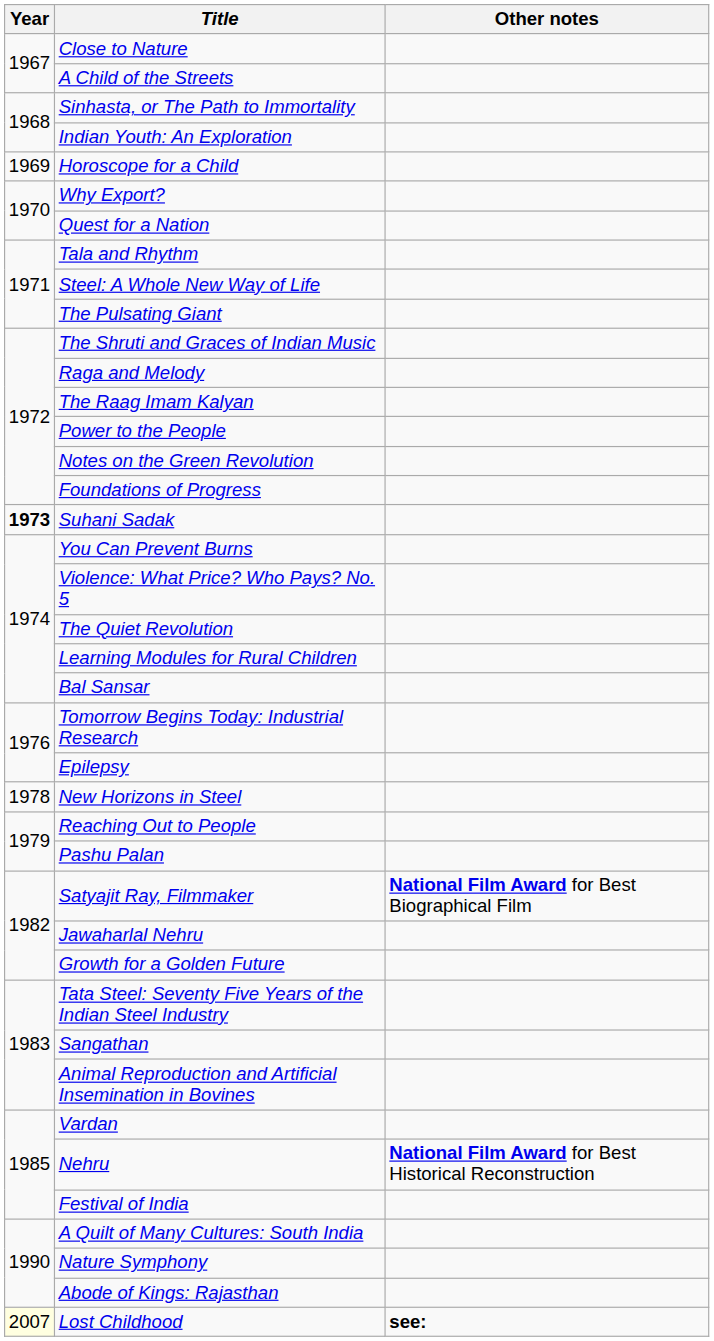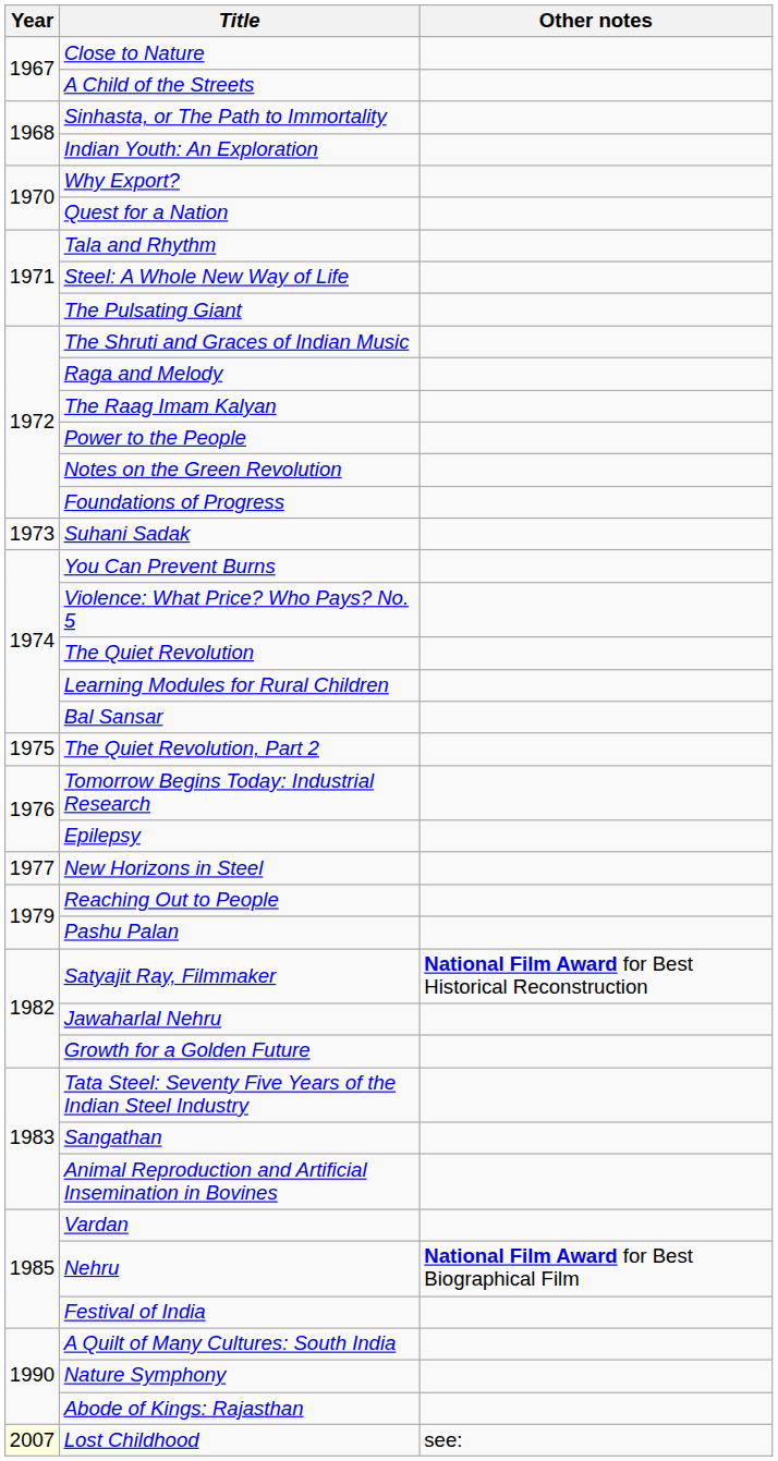 <table class="wikitable">
 <tr>
 <th>Year</th>
 <th><em>Title</em></th>
 <th>Other notes</th>
 </tr>
 <tr>
 <td rowspan="2">1967</td>
 <td><em><a href='#'>Close to Nature</a></em></td>
 <td></td>
 </tr>
 <tr>
 <td><em><a href='#'>A Child of the Streets</a></em></td>
 <td></td>
 </tr>
 <tr>
 <td rowspan="2">1968</td>
 <td><em><a href='#'>Sinhasta, or The Path to Immortality</a></em></td>
 <td></td>
 </tr>
 <tr>
 <td><em><a href='#'>Indian Youth: An Exploration</a></em></td>
-<td></td>
-</tr>
-<tr>
-<td>1969</td>
-<td><em><a href='#'>Horoscope for a Child</a></em></td>
 <td></td>
 </tr>
 <tr>
 <td rowspan="2">1970</td>
 <td><em><a href='#'>Why Export?</a></em></td>
 <td></td>
 </tr>
 <tr>
 <td><em><a href='#'>Quest for a Nation</a></em></td>
 <td></td>
 </tr>
 <tr>
 <td rowspan="3">1971</td>
 <td><em><a href='#'>Tala and Rhythm</a></em></td>
 <td></td>
 </tr>
 <tr>
 <td><em><a href='#'>Steel: A Whole New Way of Life</a></em></td>
 <td></td>
 </tr>
 <tr>
 <td><em><a href='#'>The Pulsating Giant</a></em></td>
 <td></td>
 </tr>
 <tr>
 <td rowspan="6">1972</td>
 <td><em><a href='#'>The Shruti and Graces of Indian Music</a></em></td>
 <td></td>
 </tr>
 <tr>
 <td><em><a href='#'>Raga and Melody</a></em></td>
 <td></td>
 </tr>
 <tr>
 <td><em><a href='#'>The Raag Imam Kalyan</a></em></td>
 <td></td>
 </tr>
 <tr>
 <td><em><a href='#'>Power to the People</a></em></td>
 <td></td>
 </tr>
 <tr>
 <td><em><a href='#'>Notes on the Green Revolution</a></em></td>
 <td></td>
 </tr>
 <tr>
 <td><em><a href='#'>Foundations of Progress</a></em></td>
 <td></td>
 </tr>
 <tr>
-<td><strong>1973</strong></td>
+<td>1973</td>
 <td><em><a href='#'>Suhani Sadak</a></em></td>
 <td></td>
 </tr>
 <tr>
 <td rowspan="5">1974</td>
 <td><em><a href='#'>You Can Prevent Burns</a></em></td>
 <td></td>
 </tr>
 <tr>
 <td><em><a href='#'>Violence: What Price? Who Pays? No. 5</a></em></td>
 <td></td>
 </tr>
 <tr>
 <td><em><a href='#'>The Quiet Revolution</a></em></td>
 <td></td>
 </tr>
 <tr>
 <td><em><a href='#'>Learning Modules for Rural Children</a></em></td>
 <td></td>
 </tr>
 <tr>
 <td><em><a href='#'>Bal Sansar</a></em></td>
 <td></td>
 </tr>
 <tr>
+<td>1975</td>
+<td><em><a href='#'>The Quiet Revolution, Part 2</a></em></td>
+<td></td>
+</tr>
+<tr>
 <td rowspan="2">1976</td>
 <td><em><a href='#'>Tomorrow Begins Today: Industrial Research</a></em></td>
 <td></td>
 </tr>
 <tr>
 <td><em><a href='#'>Epilepsy</a></em></td>
 <td></td>
 </tr>
 <tr>
-<td>1978</td>
+<td>1977</td>
 <td><em><a href='#'>New Horizons in Steel</a></em></td>
 <td></td>
 </tr>
 <tr>
 <td rowspan="2">1979</td>
 <td><em><a href='#'>Reaching Out to People</a></em></td>
 <td></td>
 </tr>
 <tr>
 <td><em><a href='#'>Pashu Palan</a></em></td>
 <td></td>
 </tr>
 <tr>
 <td rowspan="3">1982</td>
 <td><em><a href='#'>Satyajit Ray, Filmmaker</a></em></td>
-<td><strong><a href='#'>National Film Award</a></strong> for Best Biographical Film</td>
+<td><strong><a href='#'>National Film Award</a></strong> for Best Historical Reconstruction</td>
 </tr>
 <tr>
 <td><em><a href='#'>Jawaharlal Nehru</a></em></td>
 <td></td>
 </tr>
 <tr>
 <td><em><a href='#'>Growth for a Golden Future</a></em></td>
 <td></td>
 </tr>
 <tr>
 <td rowspan="3">1983</td>
 <td><em><a href='#'>Tata Steel: Seventy Five Years of the Indian Steel Industry</a></em></td>
 <td></td>
 </tr>
 <tr>
 <td><em><a href='#'>Sangathan</a></em></td>
 <td></td>
 </tr>
 <tr>
 <td><em><a href='#'>Animal Reproduction and Artificial Insemination in Bovines</a></em></td>
 <td></td>
 </tr>
 <tr>
 <td rowspan="3">1985</td>
 <td><em><a href='#'>Vardan</a></em></td>
 <td></td>
 </tr>
 <tr>
 <td><em><a href='#'>Nehru</a></em></td>
-<td><strong><a href='#'>National Film Award</a></strong> for Best Historical Reconstruction</td>
+<td><strong><a href='#'>National Film Award</a></strong> for Best Biographical Film</td>
 </tr>
 <tr>
 <td><em><a href='#'>Festival of India</a></em></td>
 <td></td>
 </tr>
 <tr>
 <td rowspan="3">1990</td>
 <td><em><a href='#'>A Quilt of Many Cultures: South India</a></em></td>
 <td></td>
 </tr>
 <tr>
 <td><em><a href='#'>Nature Symphony</a></em></td>
 <td></td>
 </tr>
 <tr>
 <td><em><a href='#'>Abode of Kings: Rajasthan</a></em></td>
 <td></td>
 </tr>
 <tr>
 <td style="background: lightyellow;">2007</td>
 <td><em><a href='#'>Lost Childhood</a></em></td>
-<td><strong>see: </strong></td>
+<td>see: </td>
 </tr>
 </table>
